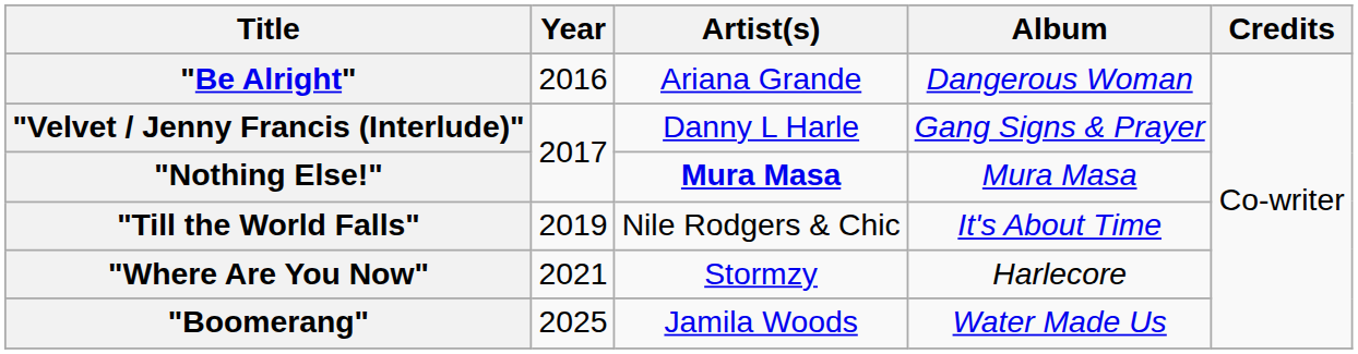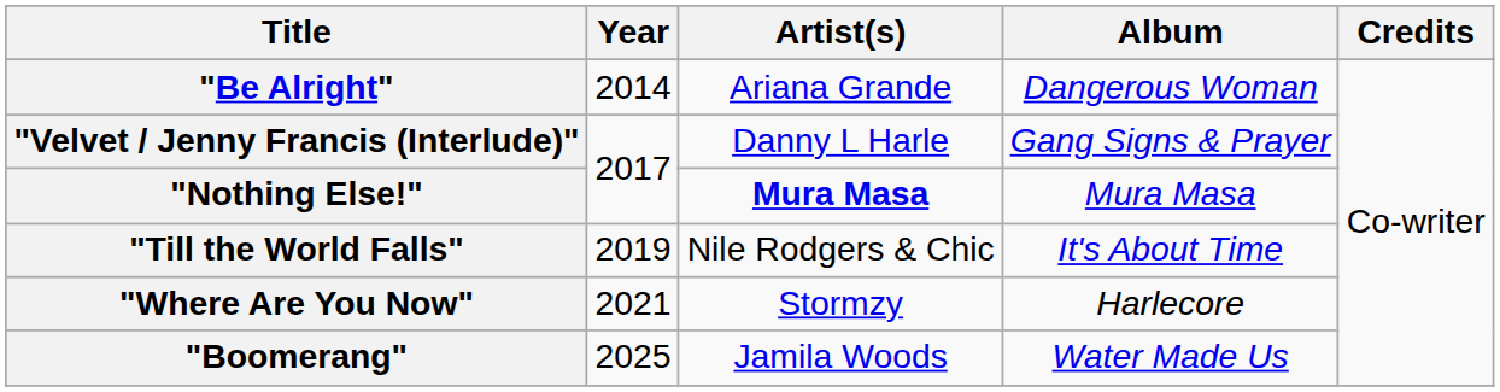 <table class="wikitable plainrowheaders" style="text-align:center;">
 <tr>
 <th scope="col">Title</th>
 <th scope="col">Year</th>
 <th scope="col">Artist(s)</th>
 <th scope="col">Album</th>
 <th scope="col">Credits</th>
 </tr>
 <tr>
 <th scope="row">"<a href='#'>Be Alright</a>"</th>
-<td>2016</td>
+<td>2014</td>
 <td><a href='#'>Ariana Grande</a></td>
 <td><em><a href='#'>Dangerous Woman</a></em></td>
 <td rowspan="6">Co-writer</td>
 </tr>
 <tr>
 <th scope="row">"Velvet / Jenny Francis (Interlude)"</th>
 <td rowspan="2">2017</td>
 <td><a href='#'>Danny L Harle</a></td>
 <td><em><a href='#'>Gang Signs & Prayer</a></em></td>
 </tr>
 <tr>
 <th scope="row">"Nothing Else!"<br></th>
 <td><strong><a href='#'>Mura Masa</a></strong></td>
 <td><em><a href='#'>Mura Masa</a></em></td>
 </tr>
 <tr>
 <th scope="row">"Till the World Falls"</th>
 <td>2019</td>
 <td>Nile Rodgers & Chic</td>
 <td><em><a href='#'>It's About Time</a></em></td>
 </tr>
 <tr>
 <th scope="row">"Where Are You Now"</th>
 <td>2021</td>
 <td><a href='#'>Stormzy</a></td>
 <td><em>Harlecore</em></td>
 </tr>
 <tr>
 <th scope="row">"Boomerang"</th>
 <td>2025</td>
 <td><a href='#'>Jamila Woods</a></td>
 <td><em><a href='#'>Water Made Us</a></em></td>
 </tr>
 </table>
